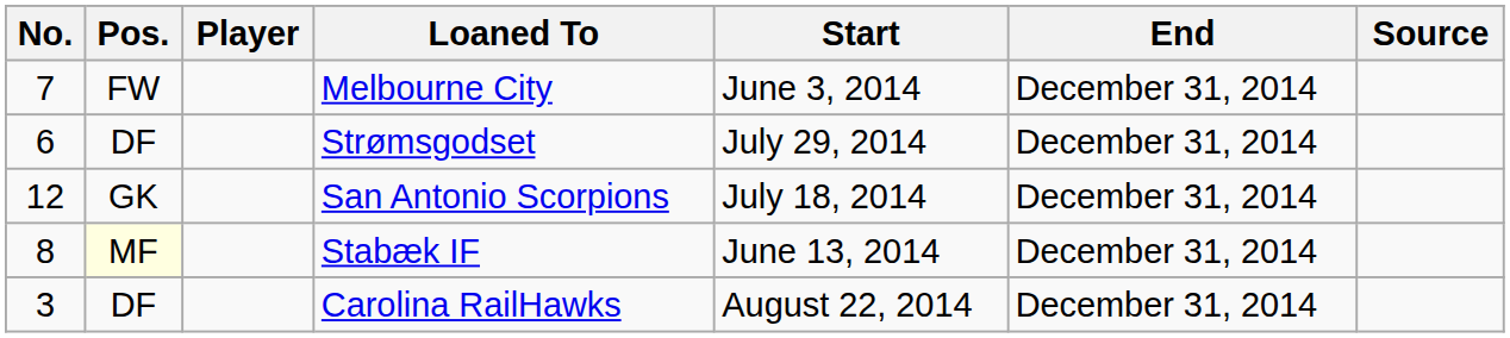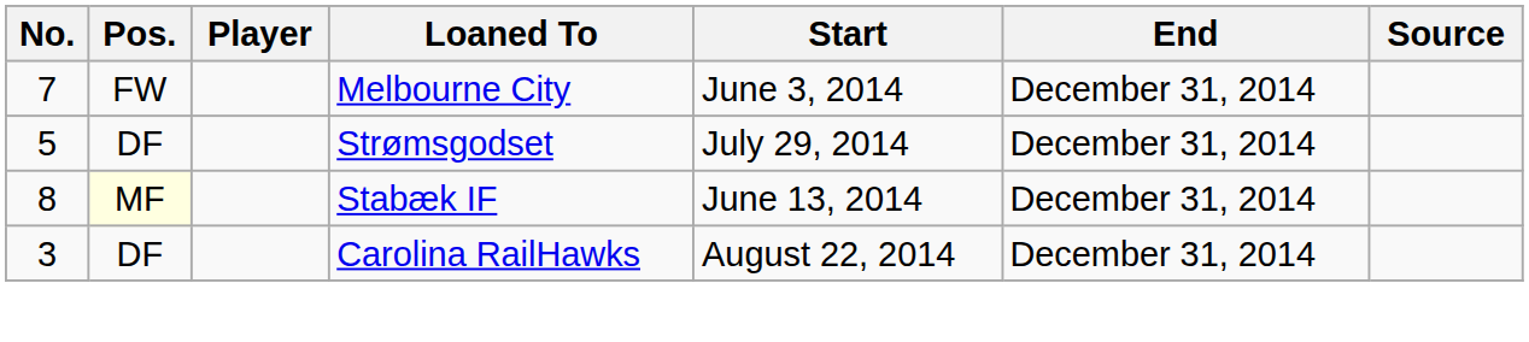 <table class="wikitable sortable" style="width:75%; text-align:center; font-size:95%; text-align:left;">
 <tr>
 <th>No.</th>
 <th>Pos.</th>
 <th>Player</th>
 <th>Loaned To</th>
 <th>Start</th>
 <th>End</th>
 <th>Source</th>
 </tr>
 <tr>
 <td align=center>7</td>
 <td align=center>FW</td>
 <td></td>
 <td> <a href='#'>Melbourne City</a></td>
 <td>June 3, 2014</td>
 <td>December 31, 2014</td>
 <td align=center></td>
 </tr>
 <tr>
-<td align=center>6</td>
+<td align=center>5</td>
 <td align=center>DF</td>
 <td></td>
 <td> <a href='#'>Strømsgodset</a></td>
 <td>July 29, 2014</td>
 <td>December 31, 2014</td>
 <td align=center></td>
-</tr>
-<tr>
-<td align=center>12</td>
-<td align=center>GK</td>
-<td></td>
-<td> <a href='#'>San Antonio Scorpions</a></td>
-<td>July 18, 2014</td>
-<td>December 31, 2014</td>
-<td align=center> </td>
 </tr>
 <tr>
 <td align=center>8</td>
 <td align=center style="background: lightyellow;">MF</td>
 <td></td>
 <td> <a href='#'>Stabæk IF</a></td>
 <td>June 13, 2014</td>
 <td>December 31, 2014</td>
 <td align=center> </td>
 </tr>
 <tr>
 <td align=center>3</td>
 <td align=center>DF</td>
 <td></td>
 <td> <a href='#'>Carolina RailHawks</a></td>
 <td>August 22, 2014</td>
 <td>December 31, 2014</td>
 <td align=center></td>
 </tr>
 </table>
